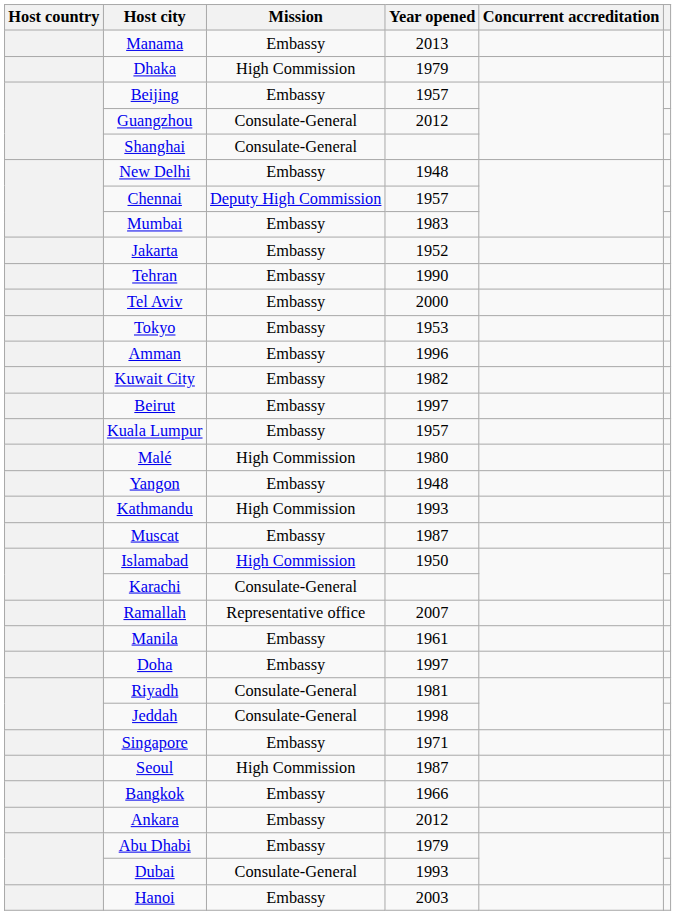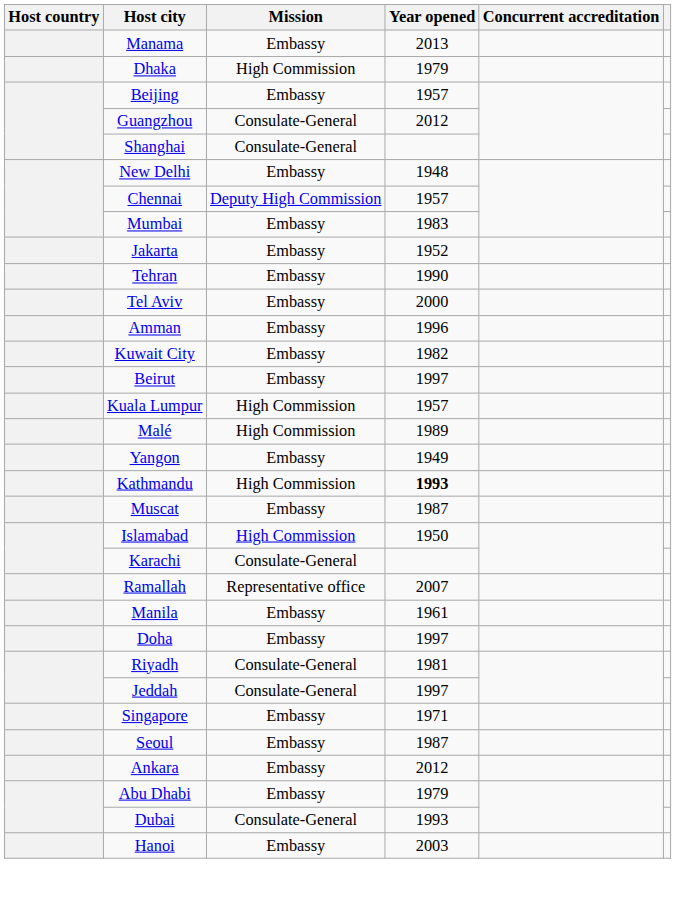 <table class="wikitable plainrowheaders" style="text-align:center;">
 <tr>
 <th scope="col">Host country</th>
 <th scope="col">Host city</th>
 <th scope="col">Mission</th>
 <th scope="col">Year opened</th>
 <th scope="col">Concurrent accreditation</th>
 <th scope="col"></th>
 </tr>
 <tr>
 <th scope="row"></th>
 <td><a href='#'>Manama</a></td>
 <td>Embassy</td>
 <td>2013</td>
 <td></td>
 <td></td>
 </tr>
 <tr>
 <th scope="row"></th>
 <td><a href='#'>Dhaka</a></td>
 <td>High Commission</td>
 <td>1979</td>
 <td></td>
 <td></td>
 </tr>
 <tr>
 <th scope="row" rowspan="3"></th>
 <td><a href='#'>Beijing</a></td>
 <td>Embassy</td>
 <td>1957</td>
 <td rowspan="3"></td>
 <td></td>
 </tr>
 <tr>
 <td><a href='#'>Guangzhou</a></td>
 <td>Consulate-General</td>
 <td>2012</td>
 <td></td>
 </tr>
 <tr>
 <td><a href='#'>Shanghai</a></td>
 <td>Consulate-General</td>
 <td></td>
 <td></td>
 </tr>
 <tr>
 <th scope="row" rowspan="3"></th>
 <td><a href='#'>New Delhi</a></td>
 <td>Embassy</td>
 <td>1948</td>
 <td rowspan="3"></td>
 <td></td>
 </tr>
 <tr>
 <td><a href='#'>Chennai</a></td>
 <td><a href='#'>Deputy High Commission</a></td>
 <td>1957</td>
 <td></td>
 </tr>
 <tr>
 <td><a href='#'>Mumbai</a></td>
 <td>Embassy</td>
 <td>1983</td>
 <td></td>
 </tr>
 <tr>
 <th scope="row"></th>
 <td><a href='#'>Jakarta</a></td>
 <td>Embassy</td>
 <td>1952</td>
 <td></td>
 <td></td>
 </tr>
 <tr>
 <th scope="row"></th>
 <td><a href='#'>Tehran</a></td>
 <td>Embassy</td>
 <td>1990</td>
 <td></td>
 <td></td>
 </tr>
 <tr>
 <th scope="row"></th>
 <td><a href='#'>Tel Aviv</a></td>
 <td>Embassy</td>
 <td>2000</td>
 <td></td>
 <td></td>
 </tr>
 <tr>
 <th scope="row"></th>
-<td><a href='#'>Tokyo</a></td>
-<td>Embassy</td>
-<td>1953</td>
-<td></td>
-<td></td>
-</tr>
-<tr>
-<th scope="row"></th>
 <td><a href='#'>Amman</a></td>
 <td>Embassy</td>
 <td>1996</td>
 <td></td>
 <td></td>
 </tr>
 <tr>
 <th scope="row"></th>
 <td><a href='#'>Kuwait City</a></td>
 <td>Embassy</td>
 <td>1982</td>
 <td></td>
 <td></td>
 </tr>
 <tr>
 <th scope="row"></th>
 <td><a href='#'>Beirut</a></td>
 <td>Embassy</td>
 <td>1997</td>
 <td></td>
 <td></td>
 </tr>
 <tr>
 <th scope="row"></th>
 <td><a href='#'>Kuala Lumpur</a></td>
-<td>Embassy</td>
+<td>High Commission</td>
 <td>1957</td>
 <td></td>
 <td></td>
 </tr>
 <tr>
 <th scope="row"></th>
 <td><a href='#'>Malé</a></td>
 <td>High Commission</td>
-<td>1980</td>
+<td>1989</td>
 <td></td>
 <td></td>
 </tr>
 <tr>
 <th scope="row"></th>
 <td><a href='#'>Yangon</a></td>
 <td>Embassy</td>
-<td>1948</td>
+<td>1949</td>
 <td></td>
 <td></td>
 </tr>
 <tr>
 <th scope="row"></th>
 <td><a href='#'>Kathmandu</a></td>
 <td>High Commission</td>
-<td>1993</td>
+<td><strong>1993</strong></td>
 <td></td>
 <td></td>
 </tr>
 <tr>
 <th scope="row"></th>
 <td><a href='#'>Muscat</a></td>
 <td>Embassy</td>
 <td>1987</td>
 <td></td>
 <td></td>
 </tr>
 <tr>
 <th scope="row" rowspan="2"></th>
 <td><a href='#'>Islamabad</a></td>
 <td><a href='#'>High Commission</a></td>
 <td>1950</td>
 <td rowspan="2"></td>
 <td></td>
 </tr>
 <tr>
 <td><a href='#'>Karachi</a></td>
 <td>Consulate-General</td>
 <td></td>
 <td></td>
 </tr>
 <tr>
 <th scope="row"></th>
 <td><a href='#'>Ramallah</a></td>
 <td>Representative office</td>
 <td>2007</td>
 <td></td>
 <td></td>
 </tr>
 <tr>
 <th scope="row"></th>
 <td><a href='#'>Manila</a></td>
 <td>Embassy</td>
 <td>1961</td>
 <td></td>
 <td></td>
 </tr>
 <tr>
 <th scope="row"></th>
 <td><a href='#'>Doha</a></td>
 <td>Embassy</td>
 <td>1997</td>
 <td></td>
 <td></td>
 </tr>
 <tr>
 <th scope="row" rowspan="2"></th>
 <td><a href='#'>Riyadh</a></td>
 <td>Consulate-General</td>
 <td>1981</td>
 <td rowspan="2"></td>
 <td></td>
 </tr>
 <tr>
 <td><a href='#'>Jeddah</a></td>
 <td>Consulate-General</td>
-<td>1998</td>
+<td>1997</td>
 <td></td>
 </tr>
 <tr>
 <th scope="row"></th>
 <td><a href='#'>Singapore</a></td>
 <td>Embassy</td>
 <td>1971</td>
 <td></td>
 <td></td>
 </tr>
 <tr>
 <th scope="row"></th>
 <td><a href='#'>Seoul</a></td>
-<td>High Commission</td>
+<td>Embassy</td>
 <td>1987</td>
-<td></td>
-<td></td>
-</tr>
-<tr>
-<th scope="row"></th>
-<td><a href='#'>Bangkok</a></td>
-<td>Embassy</td>
-<td>1966</td>
 <td></td>
 <td></td>
 </tr>
 <tr>
 <th scope="row"></th>
 <td><a href='#'>Ankara</a></td>
 <td>Embassy</td>
 <td>2012</td>
 <td></td>
 <td></td>
 </tr>
 <tr>
 <th scope="row" rowspan="2"></th>
 <td><a href='#'>Abu Dhabi</a></td>
 <td>Embassy</td>
 <td>1979</td>
 <td rowspan="2"></td>
 <td></td>
 </tr>
 <tr>
 <td><a href='#'>Dubai</a></td>
 <td>Consulate-General</td>
 <td>1993</td>
 <td></td>
 </tr>
 <tr>
 <th scope="row"></th>
 <td><a href='#'>Hanoi</a></td>
 <td>Embassy</td>
 <td>2003</td>
 <td></td>
 <td></td>
 </tr>
 </table>
